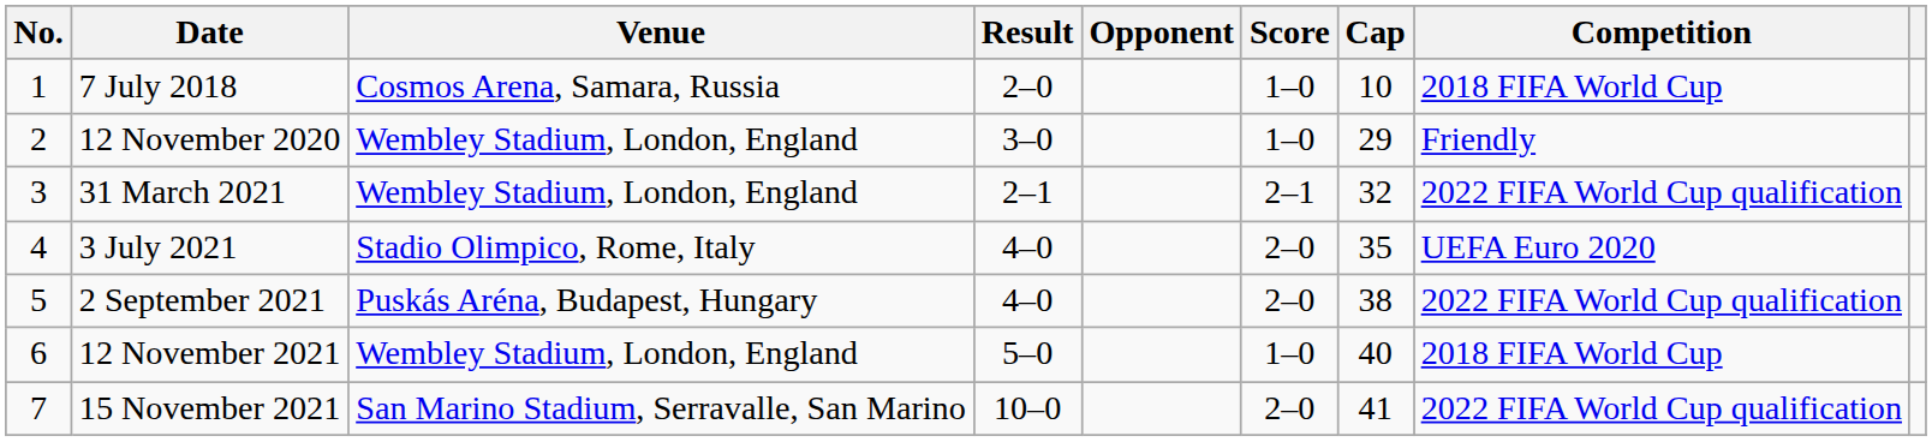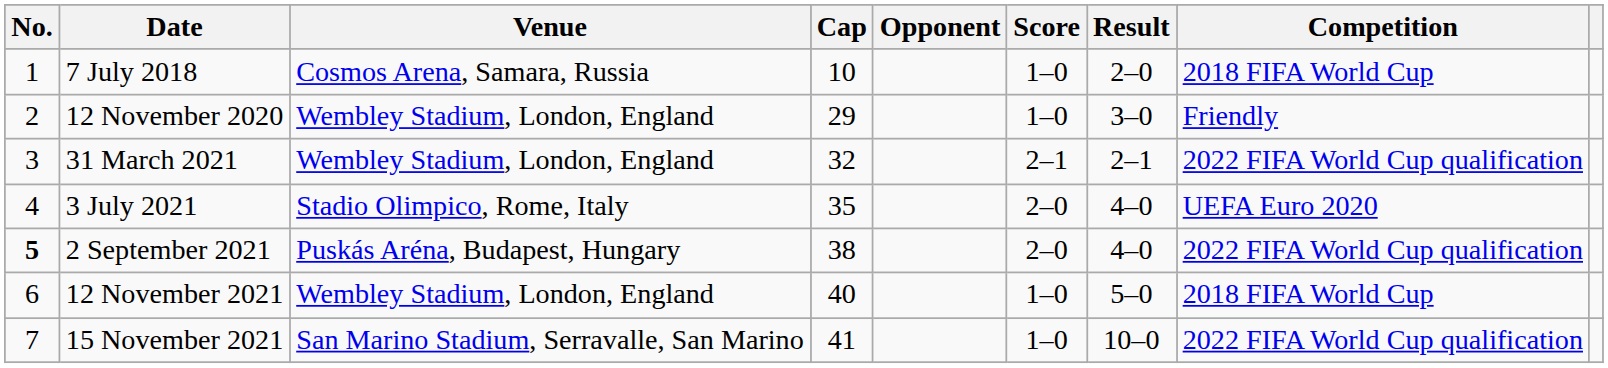 <table class="wikitable sortable">
 <tr>
 <th scope="col">No.</th>
 <th scope="col">Date</th>
 <th scope="col">Venue</th>
-<th scope="col">Result</th>
+<th scope="col">Cap</th>
 <th scope="col">Opponent</th>
 <th scope="col">Score</th>
-<th scope="col">Cap</th>
+<th scope="col">Result</th>
 <th scope="col">Competition</th>
 <th scope="col" class="unsortable"></th>
 </tr>
 <tr>
 <td style="text-align: center;">1</td>
 <td>7 July 2018</td>
 <td><a href='#'>Cosmos Arena</a>, Samara, Russia</td>
-<td style="text-align: center;">2–0</td>
+<td style="text-align: center;">10</td>
 <td></td>
 <td style="text-align: center;">1–0</td>
-<td style="text-align: center;">10</td>
+<td style="text-align: center;">2–0</td>
 <td><a href='#'>2018 FIFA World Cup</a></td>
 <td style="text-align: center;"></td>
 </tr>
 <tr>
 <td style="text-align: center;">2</td>
 <td>12 November 2020</td>
 <td><a href='#'>Wembley Stadium</a>, London, England</td>
-<td style="text-align: center;">3–0</td>
+<td style="text-align: center;">29</td>
 <td></td>
 <td style="text-align: center;">1–0</td>
-<td style="text-align: center;">29</td>
+<td style="text-align: center;">3–0</td>
 <td><a href='#'>Friendly</a></td>
 <td style="text-align: center;"></td>
 </tr>
 <tr>
 <td style="text-align: center;">3</td>
 <td>31 March 2021</td>
 <td><a href='#'>Wembley Stadium</a>, London, England</td>
-<td style="text-align: center;">2–1</td>
+<td style="text-align: center;">32</td>
 <td></td>
 <td style="text-align: center;">2–1</td>
-<td style="text-align: center;">32</td>
+<td style="text-align: center;">2–1</td>
 <td><a href='#'>2022 FIFA World Cup qualification</a></td>
 <td style="text-align: center;"></td>
 </tr>
 <tr>
 <td style="text-align: center;">4</td>
 <td>3 July 2021</td>
 <td><a href='#'>Stadio Olimpico</a>, Rome, Italy</td>
-<td style="text-align: center;">4–0</td>
+<td style="text-align: center;">35</td>
 <td></td>
 <td style="text-align: center;">2–0</td>
-<td style="text-align: center;">35</td>
+<td style="text-align: center;">4–0</td>
 <td><a href='#'>UEFA Euro 2020</a></td>
 <td style="text-align: center;"></td>
 </tr>
 <tr>
-<td style="text-align: center;">5</td>
+<td style="text-align: center;"><strong>5</strong></td>
 <td>2 September 2021</td>
 <td><a href='#'>Puskás Aréna</a>, Budapest, Hungary</td>
-<td style="text-align: center;">4–0</td>
+<td style="text-align: center;">38</td>
 <td></td>
 <td style="text-align: center;">2–0</td>
-<td style="text-align: center;">38</td>
+<td style="text-align: center;">4–0</td>
 <td><a href='#'>2022 FIFA World Cup qualification</a></td>
 <td style="text-align: center;"></td>
 </tr>
 <tr>
 <td style="text-align: center;">6</td>
 <td>12 November 2021</td>
 <td><a href='#'>Wembley Stadium</a>, London, England</td>
-<td style="text-align: center;">5–0</td>
+<td style="text-align: center;">40</td>
 <td></td>
 <td style="text-align: center;">1–0</td>
-<td style="text-align: center;">40</td>
+<td style="text-align: center;">5–0</td>
 <td><a href='#'>2018 FIFA World Cup</a></td>
 <td style="text-align: center;"></td>
 </tr>
 <tr>
 <td style="text-align: center;">7</td>
 <td>15 November 2021</td>
 <td><a href='#'>San Marino Stadium</a>, Serravalle, San Marino</td>
+<td style="text-align: center;">41</td>
+<td></td>
+<td style="text-align: center;">1–0</td>
 <td style="text-align: center;">10–0</td>
-<td></td>
-<td style="text-align: center;">2–0</td>
-<td style="text-align: center;">41</td>
 <td><a href='#'>2022 FIFA World Cup qualification</a></td>
 <td style="text-align: center;"></td>
 </tr>
 </table>
